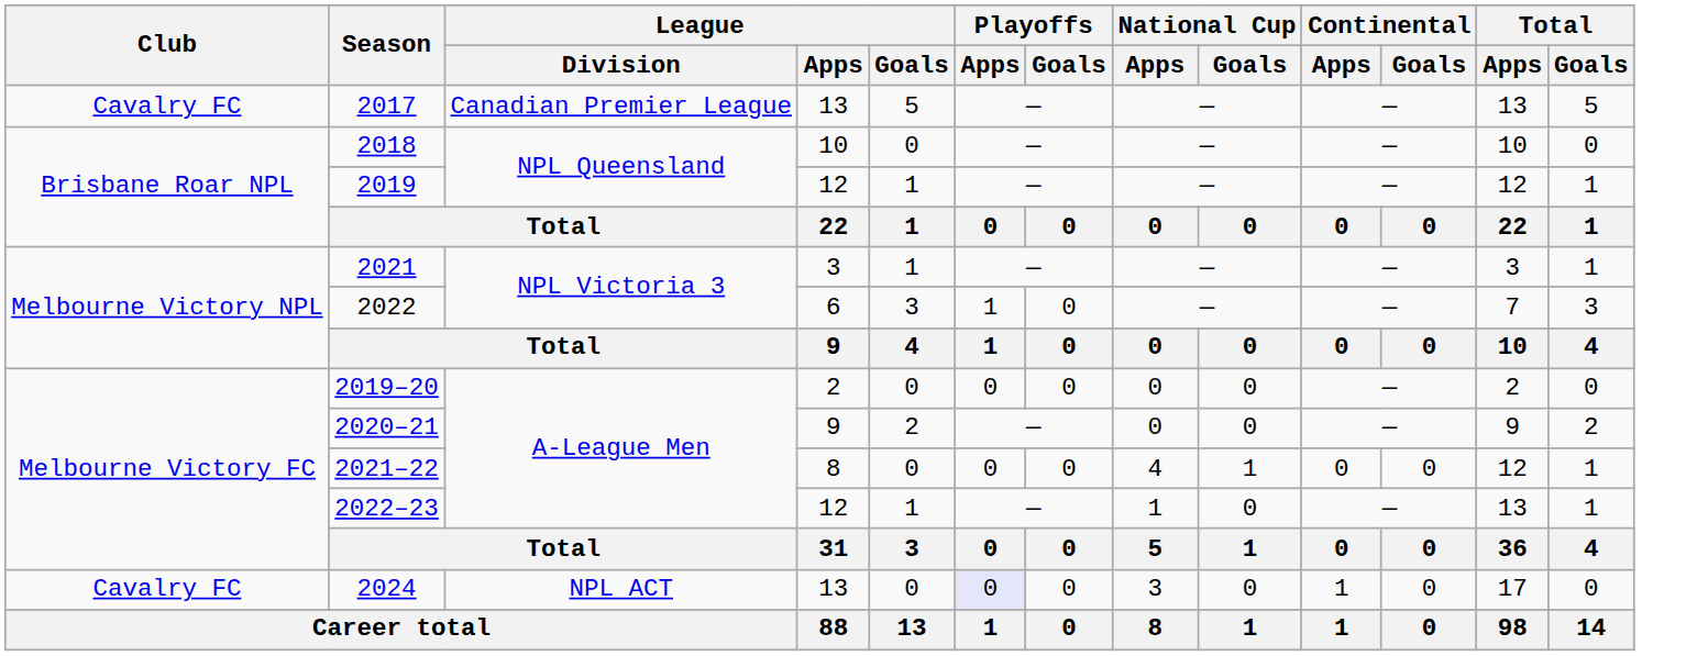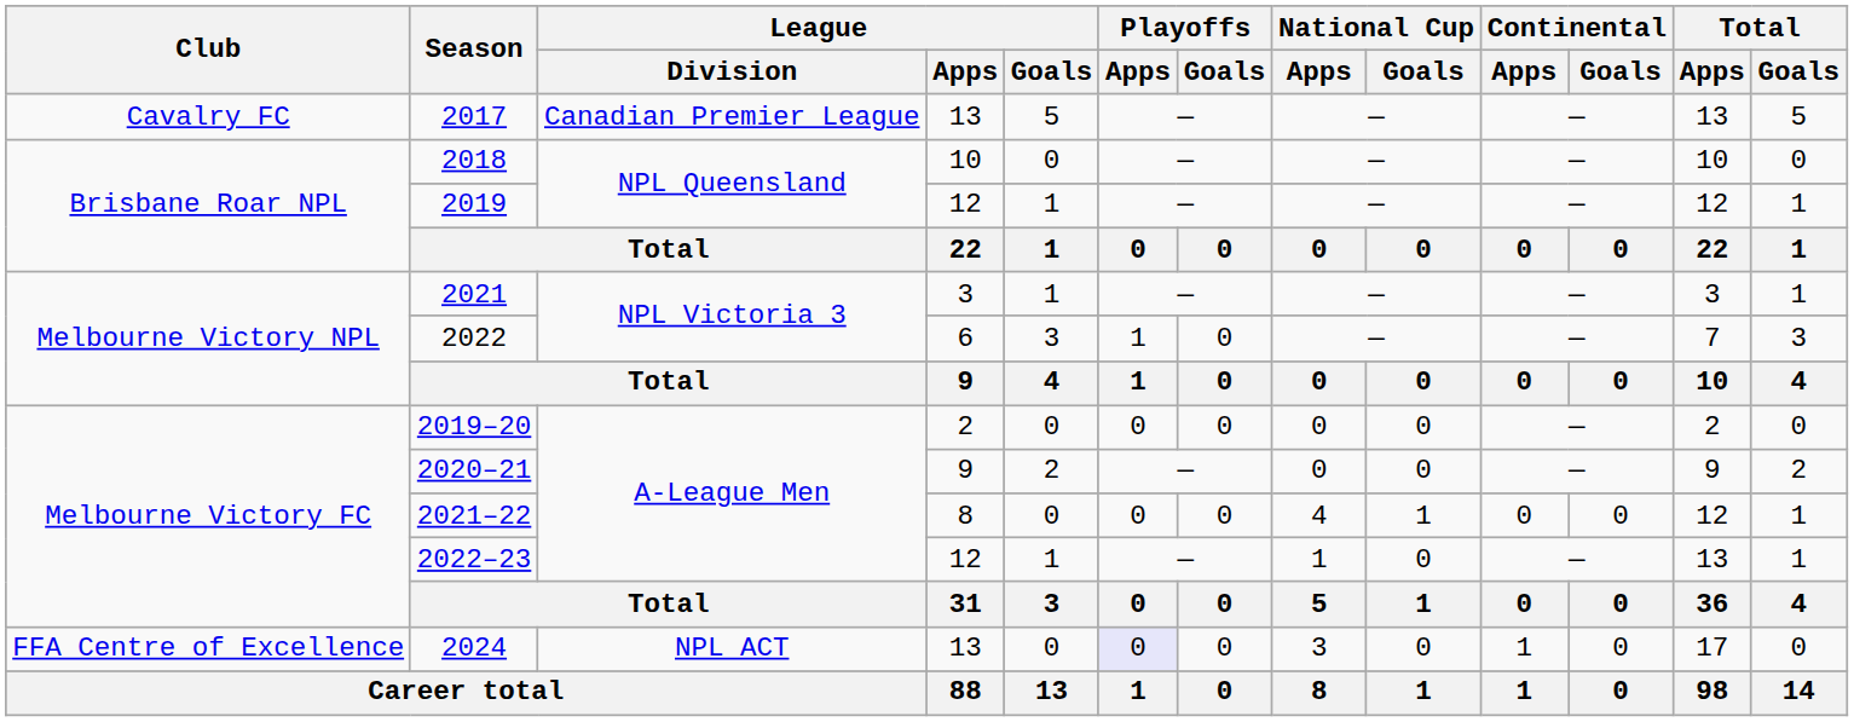 <table class="wikitable" style="text-align:center">
 <tr>
 <th rowspan="2">Club</th>
 <th rowspan="2">Season</th>
 <th colspan="3">League</th>
 <th colspan="2">Playoffs</th>
 <th colspan="2">National Cup</th>
 <th colspan="2">Continental</th>
 <th colspan="2">Total</th>
 </tr>
 <tr>
 <th>Division</th>
 <th>Apps</th>
 <th>Goals</th>
 <th>Apps</th>
 <th>Goals</th>
 <th>Apps</th>
 <th>Goals</th>
 <th>Apps</th>
 <th>Goals</th>
 <th>Apps</th>
 <th>Goals</th>
 </tr>
 <tr>
 <td><a href='#'>Cavalry FC</a></td>
 <td><a href='#'>2017</a></td>
 <td><a href='#'>Canadian Premier League</a></td>
 <td>13</td>
 <td>5</td>
 <td colspan="2">—</td>
 <td colspan="2">—</td>
 <td colspan="2">—</td>
 <td>13</td>
 <td>5</td>
 </tr>
 <tr>
 <td rowspan=3><a href='#'>Brisbane Roar NPL</a></td>
 <td><a href='#'>2018</a></td>
 <td rowspan=2><a href='#'>NPL Queensland</a></td>
 <td>10</td>
 <td>0</td>
 <td colspan="2">—</td>
 <td colspan="2">—</td>
 <td colspan="2">—</td>
 <td>10</td>
 <td>0</td>
 </tr>
 <tr>
 <td><a href='#'>2019</a></td>
 <td>12</td>
 <td>1</td>
 <td colspan="2">—</td>
 <td colspan="2">—</td>
 <td colspan="2">—</td>
 <td>12</td>
 <td>1</td>
 </tr>
 <tr>
 <th colspan="2">Total</th>
 <th>22</th>
 <th>1</th>
 <th>0</th>
 <th>0</th>
 <th>0</th>
 <th>0</th>
 <th>0</th>
 <th>0</th>
 <th>22</th>
 <th>1</th>
 </tr>
 <tr>
 <td rowspan=3><a href='#'>Melbourne Victory NPL</a></td>
 <td><a href='#'>2021</a></td>
 <td rowspan=2><a href='#'>NPL Victoria 3</a></td>
 <td>3</td>
 <td>1</td>
 <td colspan="2">—</td>
 <td colspan="2">—</td>
 <td colspan="2">—</td>
 <td>3</td>
 <td>1</td>
 </tr>
 <tr>
 <td>2022</td>
 <td>6</td>
 <td>3</td>
 <td>1</td>
 <td>0</td>
 <td colspan="2">—</td>
 <td colspan="2">—</td>
 <td>7</td>
 <td>3</td>
 </tr>
 <tr>
 <th colspan="2">Total</th>
 <th>9</th>
 <th>4</th>
 <th>1</th>
 <th>0</th>
 <th>0</th>
 <th>0</th>
 <th>0</th>
 <th>0</th>
 <th>10</th>
 <th>4</th>
 </tr>
 <tr>
 <td rowspan="5"><a href='#'>Melbourne Victory FC</a></td>
 <td><a href='#'>2019–20</a></td>
 <td rowspan=4><a href='#'>A-League Men</a></td>
 <td>2</td>
 <td>0</td>
 <td>0</td>
 <td>0</td>
 <td>0</td>
 <td>0</td>
 <td colspan="2">—</td>
 <td>2</td>
 <td>0</td>
 </tr>
 <tr>
 <td><a href='#'>2020–21</a></td>
 <td>9</td>
 <td>2</td>
 <td colspan="2">—</td>
 <td>0</td>
 <td>0</td>
 <td colspan="2">—</td>
 <td>9</td>
 <td>2</td>
 </tr>
 <tr>
 <td><a href='#'>2021–22</a></td>
 <td>8</td>
 <td>0</td>
 <td>0</td>
 <td>0</td>
 <td>4</td>
 <td>1</td>
 <td>0</td>
 <td>0</td>
 <td>12</td>
 <td>1</td>
 </tr>
 <tr>
 <td><a href='#'>2022–23</a></td>
 <td>12</td>
 <td>1</td>
 <td colspan="2">—</td>
 <td>1</td>
 <td>0</td>
 <td colspan="2">—</td>
 <td>13</td>
 <td>1</td>
 </tr>
 <tr>
 <th colspan="2">Total</th>
 <th>31</th>
 <th>3</th>
 <th>0</th>
 <th>0</th>
 <th>5</th>
 <th>1</th>
 <th>0</th>
 <th>0</th>
 <th>36</th>
 <th>4</th>
 </tr>
 <tr>
-<td><a href='#'>Cavalry FC</a></td>
+<td><a href='#'>FFA Centre of Excellence</a></td>
 <td><a href='#'>2024</a></td>
 <td><a href='#'>NPL ACT</a></td>
 <td>13</td>
 <td>0</td>
 <td style="background: lavender;">0</td>
 <td>0</td>
 <td>3</td>
 <td>0</td>
 <td>1</td>
 <td>0</td>
 <td>17</td>
 <td>0</td>
 </tr>
 <tr>
 <th colspan="3">Career total</th>
 <th>88</th>
 <th>13</th>
 <th>1</th>
 <th>0</th>
 <th>8</th>
 <th>1</th>
 <th>1</th>
 <th>0</th>
 <th>98</th>
 <th>14</th>
 </tr>
 </table>
